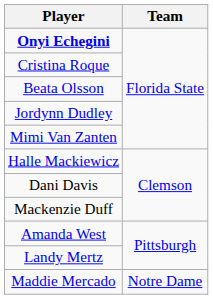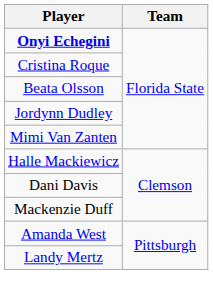 <table class="wikitable" style="text-align:center">
 <tr>
 <th>Player</th>
 <th>Team</th>
 </tr>
 <tr>
 <td><strong><a href='#'>Onyi Echegini</a></strong></td>
 <td rowspan=5><a href='#'>Florida State</a></td>
 </tr>
 <tr>
 <td><a href='#'>Cristina Roque</a></td>
 </tr>
 <tr>
 <td><a href='#'>Beata Olsson</a></td>
 </tr>
 <tr>
 <td><a href='#'>Jordynn Dudley</a></td>
 </tr>
 <tr>
 <td><a href='#'>Mimi Van Zanten</a></td>
 </tr>
 <tr>
 <td><a href='#'>Halle Mackiewicz</a></td>
 <td rowspan=3><a href='#'>Clemson</a></td>
 </tr>
 <tr>
 <td>Dani Davis</td>
 </tr>
 <tr>
 <td>Mackenzie Duff</td>
 </tr>
 <tr>
 <td><a href='#'>Amanda West</a></td>
 <td rowspan=2><a href='#'>Pittsburgh</a></td>
 </tr>
 <tr>
 <td><a href='#'>Landy Mertz</a></td>
 </tr>
-<tr>
-<td><a href='#'>Maddie Mercado</a></td>
-<td><a href='#'>Notre Dame</a></td>
-</tr>
 </table>
